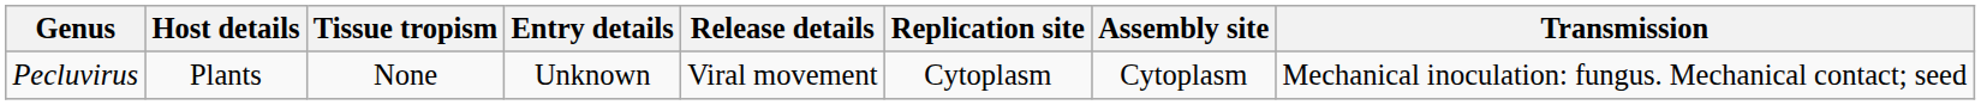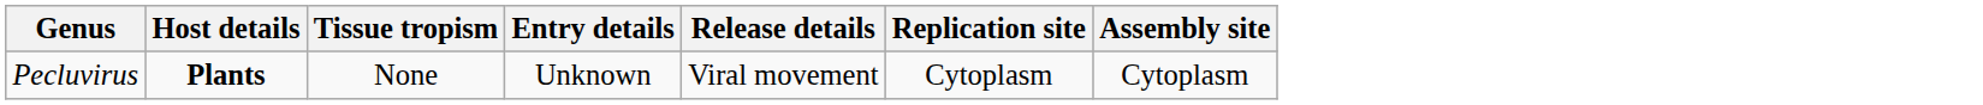 <table class="wikitable sortable" style="text-align:center">
 <tr>
 <th>Genus</th>
 <th>Host details</th>
 <th>Tissue tropism</th>
 <th>Entry details</th>
 <th>Release details</th>
 <th>Replication site</th>
 <th>Assembly site</th>
-<th>Transmission</th>
 </tr>
 <tr>
 <td><em>Pecluvirus</em></td>
-<td>Plants</td>
+<td><strong>Plants</strong></td>
 <td>None</td>
 <td>Unknown</td>
 <td>Viral movement</td>
 <td>Cytoplasm</td>
 <td>Cytoplasm</td>
-<td>Mechanical inoculation: fungus.  Mechanical contact; seed</td>
 </tr>
 </table>
